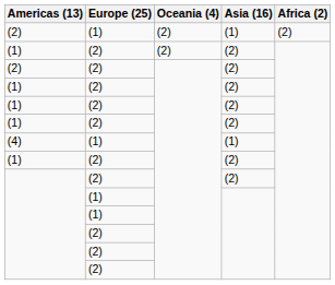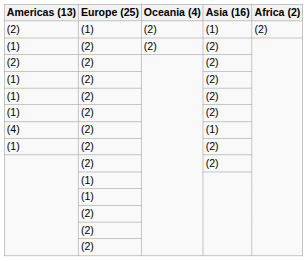 <table class=wikitable>
 <tr>
 <th>Americas (13)</th>
 <th>Europe (25)</th>
 <th>Oceania (4)</th>
 <th>Asia (16)</th>
 <th>Africa (2)</th>
 </tr>
 <tr>
 <td> (2)</td>
 <td> (1)</td>
 <td> (2)</td>
 <td> (1)</td>
 <td> (2)</td>
 </tr>
 <tr>
 <td> (1)</td>
 <td> (2)</td>
 <td> (2)</td>
 <td> (2)</td>
 <td rowspan=13></td>
 </tr>
 <tr>
 <td> (2)</td>
 <td> (2)</td>
 <td rowspan=12></td>
 <td> (2)</td>
 </tr>
 <tr>
 <td> (1)</td>
 <td> (2)</td>
 <td> (2)</td>
 </tr>
 <tr>
 <td> (1)</td>
 <td> (2)</td>
 <td> (2)</td>
 </tr>
 <tr>
 <td> (1)</td>
 <td> (2)</td>
 <td> (2)</td>
 </tr>
 <tr>
 <td> (4)</td>
-<td> (1)</td>
+<td> (2)</td>
 <td> (1)</td>
 </tr>
 <tr>
 <td> (1)</td>
 <td> (2)</td>
 <td> (2)</td>
 </tr>
 <tr>
 <td rowspan=6></td>
 <td> (2)</td>
 <td>  (2)</td>
 </tr>
 <tr>
 <td> (1)</td>
 <td rowspan=5></td>
 </tr>
 <tr>
 <td> (1)</td>
 </tr>
 <tr>
 <td> (2)</td>
 </tr>
 <tr>
 <td> (2)</td>
 </tr>
 <tr>
 <td> (2)</td>
 </tr>
 </table>
